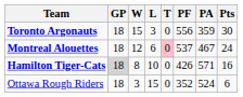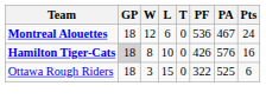 <table class="wikitable">
 <tr>
 <th>Team</th>
 <th>GP</th>
 <th>W</th>
 <th>L</th>
 <th>T</th>
 <th>PF</th>
 <th>PA</th>
 <th>Pts</th>
 </tr>
 <tr style="text-align:center;">
-<td style="text-align:left;"><strong><a href='#'>Toronto Argonauts</a></strong></td>
-<td>18</td>
-<td>15</td>
-<td>3</td>
-<td>0</td>
-<td>556</td>
-<td>359</td>
-<td>30</td>
-</tr>
-<tr style="text-align:center;">
 <td style="text-align:left;"><strong><a href='#'>Montreal Alouettes</a></strong></td>
 <td>18</td>
 <td>12</td>
 <td>6</td>
-<td style="background: pink;">0</td>
-<td>537</td>
+<td>0</td>
+<td>536</td>
 <td>467</td>
 <td>24</td>
 </tr>
 <tr style="text-align:center;">
 <td style="text-align:left;"><strong><a href='#'>Hamilton Tiger-Cats</a></strong></td>
 <td style="background: lightgrey;">18</td>
 <td>8</td>
 <td>10</td>
 <td>0</td>
 <td>426</td>
-<td>571</td>
+<td>576</td>
 <td>16</td>
 </tr>
 <tr style="text-align:center;">
 <td style="text-align:left;"><a href='#'>Ottawa Rough Riders</a></td>
 <td>18</td>
 <td>3</td>
 <td>15</td>
 <td>0</td>
-<td>352</td>
-<td>524</td>
+<td>322</td>
+<td>525</td>
 <td>6</td>
 </tr>
 </table>
